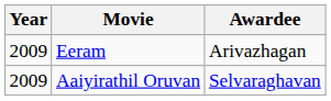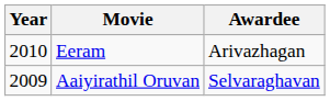 <table class="wikitable">
 <tr>
 <th>Year</th>
 <th>Movie</th>
 <th>Awardee</th>
 </tr>
 <tr>
-<td>2009</td>
+<td>2010</td>
 <td><a href='#'>Eeram</a></td>
 <td>Arivazhagan</td>
 </tr>
 <tr>
 <td>2009</td>
 <td><a href='#'>Aaiyirathil Oruvan</a></td>
 <td><a href='#'>Selvaraghavan</a></td>
 </tr>
 </table>
